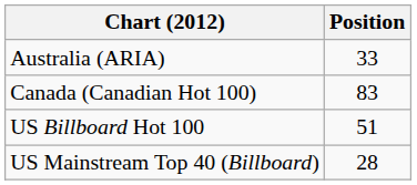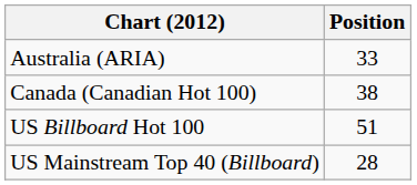 <table class="wikitable sortable">
 <tr>
 <th>Chart (2012)</th>
 <th>Position</th>
 </tr>
 <tr>
 <td>Australia (ARIA)</td>
 <td align="center">33</td>
 </tr>
 <tr>
 <td>Canada (Canadian Hot 100)</td>
-<td align="center">83</td>
+<td align="center">38</td>
 </tr>
 <tr>
 <td>US <em>Billboard</em> Hot 100</td>
 <td align="center">51</td>
 </tr>
 <tr>
 <td>US Mainstream Top 40 (<em>Billboard</em>)</td>
 <td align="center">28</td>
 </tr>
 </table>
